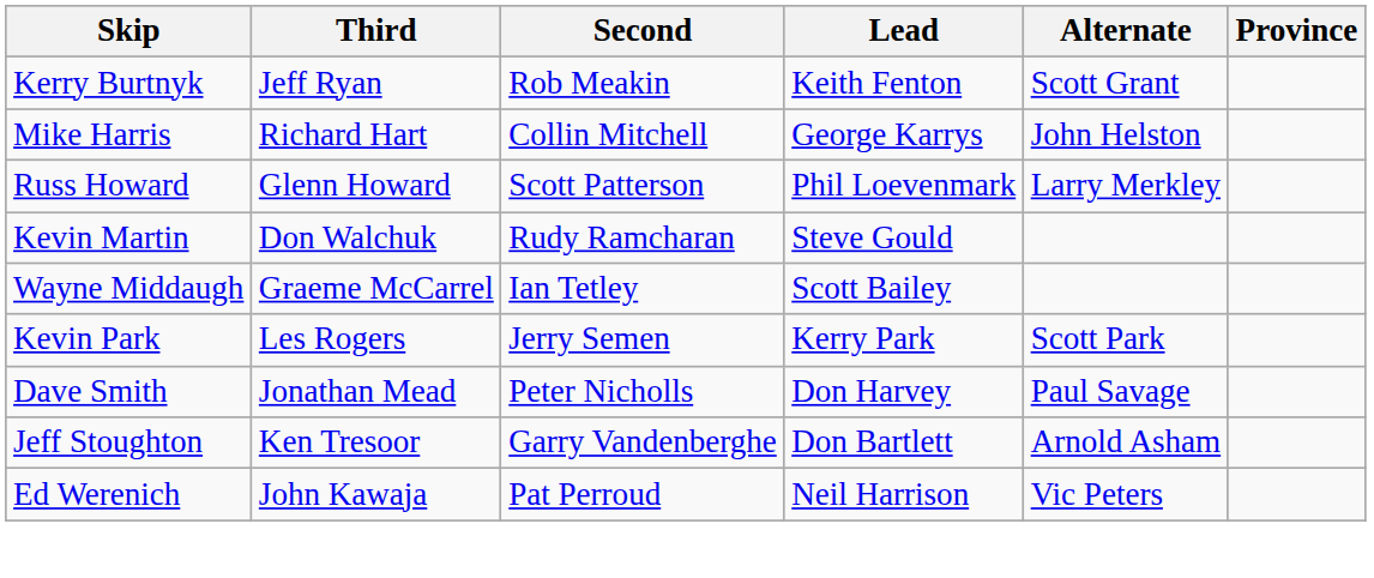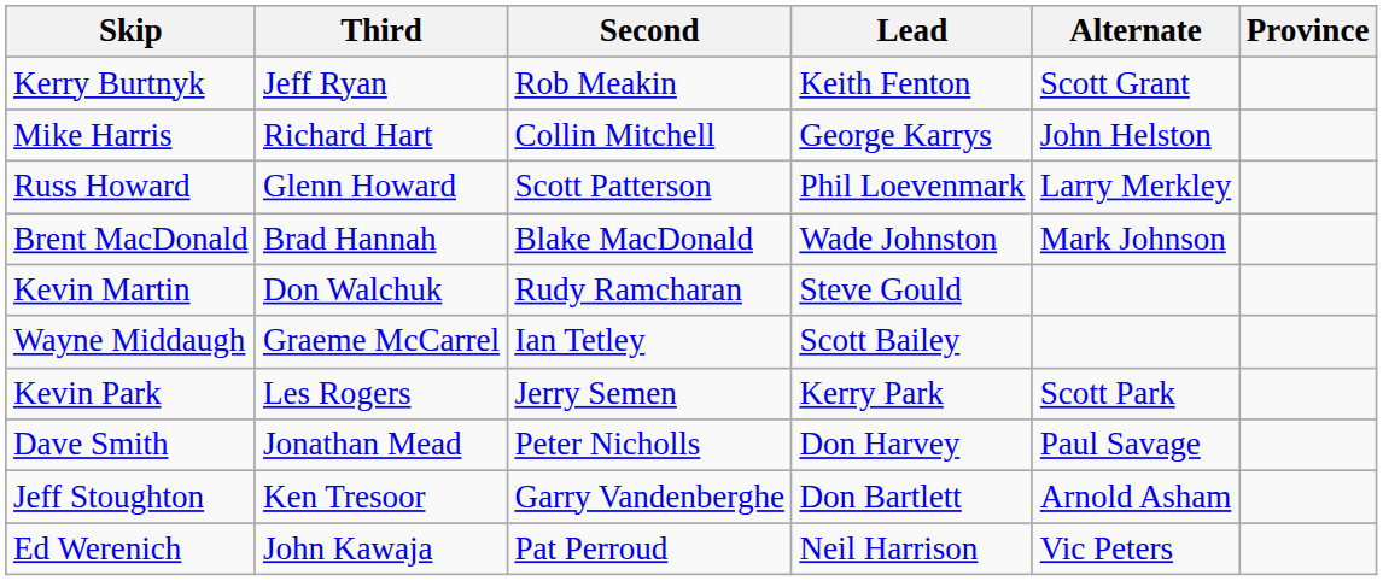 <table class="wikitable">
 <tr>
 <th>Skip</th>
 <th>Third</th>
 <th>Second</th>
 <th>Lead</th>
 <th>Alternate</th>
 <th>Province</th>
 </tr>
 <tr>
 <td><a href='#'>Kerry Burtnyk</a></td>
 <td><a href='#'>Jeff Ryan</a></td>
 <td><a href='#'>Rob Meakin</a></td>
 <td><a href='#'>Keith Fenton</a></td>
 <td><a href='#'>Scott Grant</a></td>
 <td></td>
 </tr>
 <tr>
 <td><a href='#'>Mike Harris</a></td>
 <td><a href='#'>Richard Hart</a></td>
 <td><a href='#'>Collin Mitchell</a></td>
 <td><a href='#'>George Karrys</a></td>
 <td><a href='#'>John Helston</a></td>
 <td></td>
 </tr>
 <tr>
 <td><a href='#'>Russ Howard</a></td>
 <td><a href='#'>Glenn Howard</a></td>
 <td><a href='#'>Scott Patterson</a></td>
 <td><a href='#'>Phil Loevenmark</a></td>
 <td><a href='#'>Larry Merkley</a></td>
+<td></td>
+</tr>
+<tr>
+<td><a href='#'>Brent MacDonald</a></td>
+<td><a href='#'>Brad Hannah</a></td>
+<td><a href='#'>Blake MacDonald</a></td>
+<td><a href='#'>Wade Johnston</a></td>
+<td><a href='#'>Mark Johnson</a></td>
 <td></td>
 </tr>
 <tr>
 <td><a href='#'>Kevin Martin</a></td>
 <td><a href='#'>Don Walchuk</a></td>
 <td><a href='#'>Rudy Ramcharan</a></td>
 <td><a href='#'>Steve Gould</a></td>
 <td></td>
 <td></td>
 </tr>
 <tr>
 <td><a href='#'>Wayne Middaugh</a></td>
 <td><a href='#'>Graeme McCarrel</a></td>
 <td><a href='#'>Ian Tetley</a></td>
 <td><a href='#'>Scott Bailey</a></td>
 <td></td>
 <td></td>
 </tr>
 <tr>
 <td><a href='#'>Kevin Park</a></td>
 <td><a href='#'>Les Rogers</a></td>
 <td><a href='#'>Jerry Semen</a></td>
 <td><a href='#'>Kerry Park</a></td>
 <td><a href='#'>Scott Park</a></td>
 <td></td>
 </tr>
 <tr>
 <td><a href='#'>Dave Smith</a></td>
 <td><a href='#'>Jonathan Mead</a></td>
 <td><a href='#'>Peter Nicholls</a></td>
 <td><a href='#'>Don Harvey</a></td>
 <td><a href='#'>Paul Savage</a></td>
 <td></td>
 </tr>
 <tr>
 <td><a href='#'>Jeff Stoughton</a></td>
 <td><a href='#'>Ken Tresoor</a></td>
 <td><a href='#'>Garry Vandenberghe</a></td>
 <td><a href='#'>Don Bartlett</a></td>
 <td><a href='#'>Arnold Asham</a></td>
 <td></td>
 </tr>
 <tr>
 <td><a href='#'>Ed Werenich</a></td>
 <td><a href='#'>John Kawaja</a></td>
 <td><a href='#'>Pat Perroud</a></td>
 <td><a href='#'>Neil Harrison</a></td>
 <td><a href='#'>Vic Peters</a></td>
 <td></td>
 </tr>
 </table>
